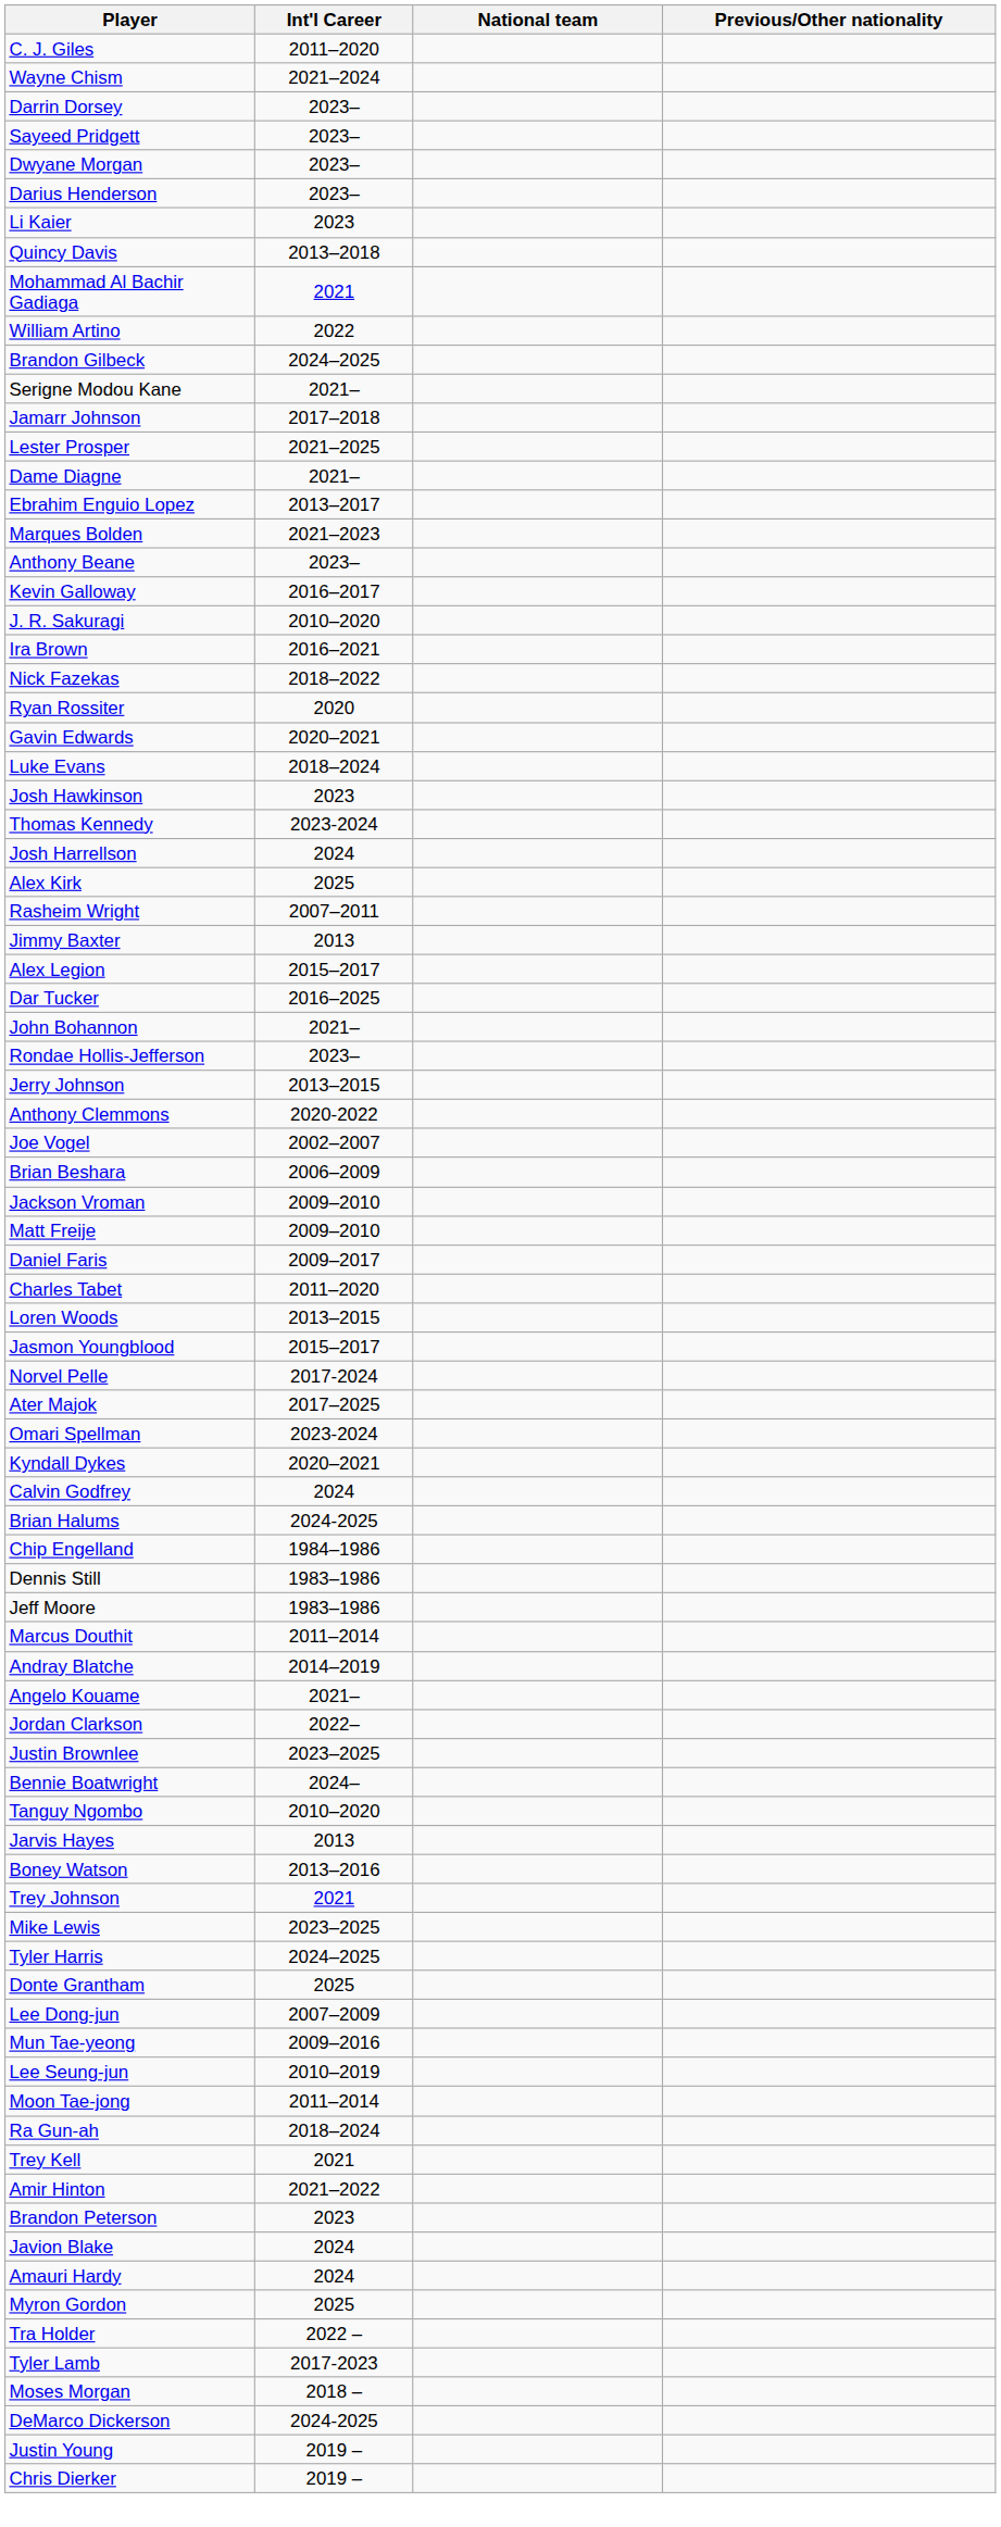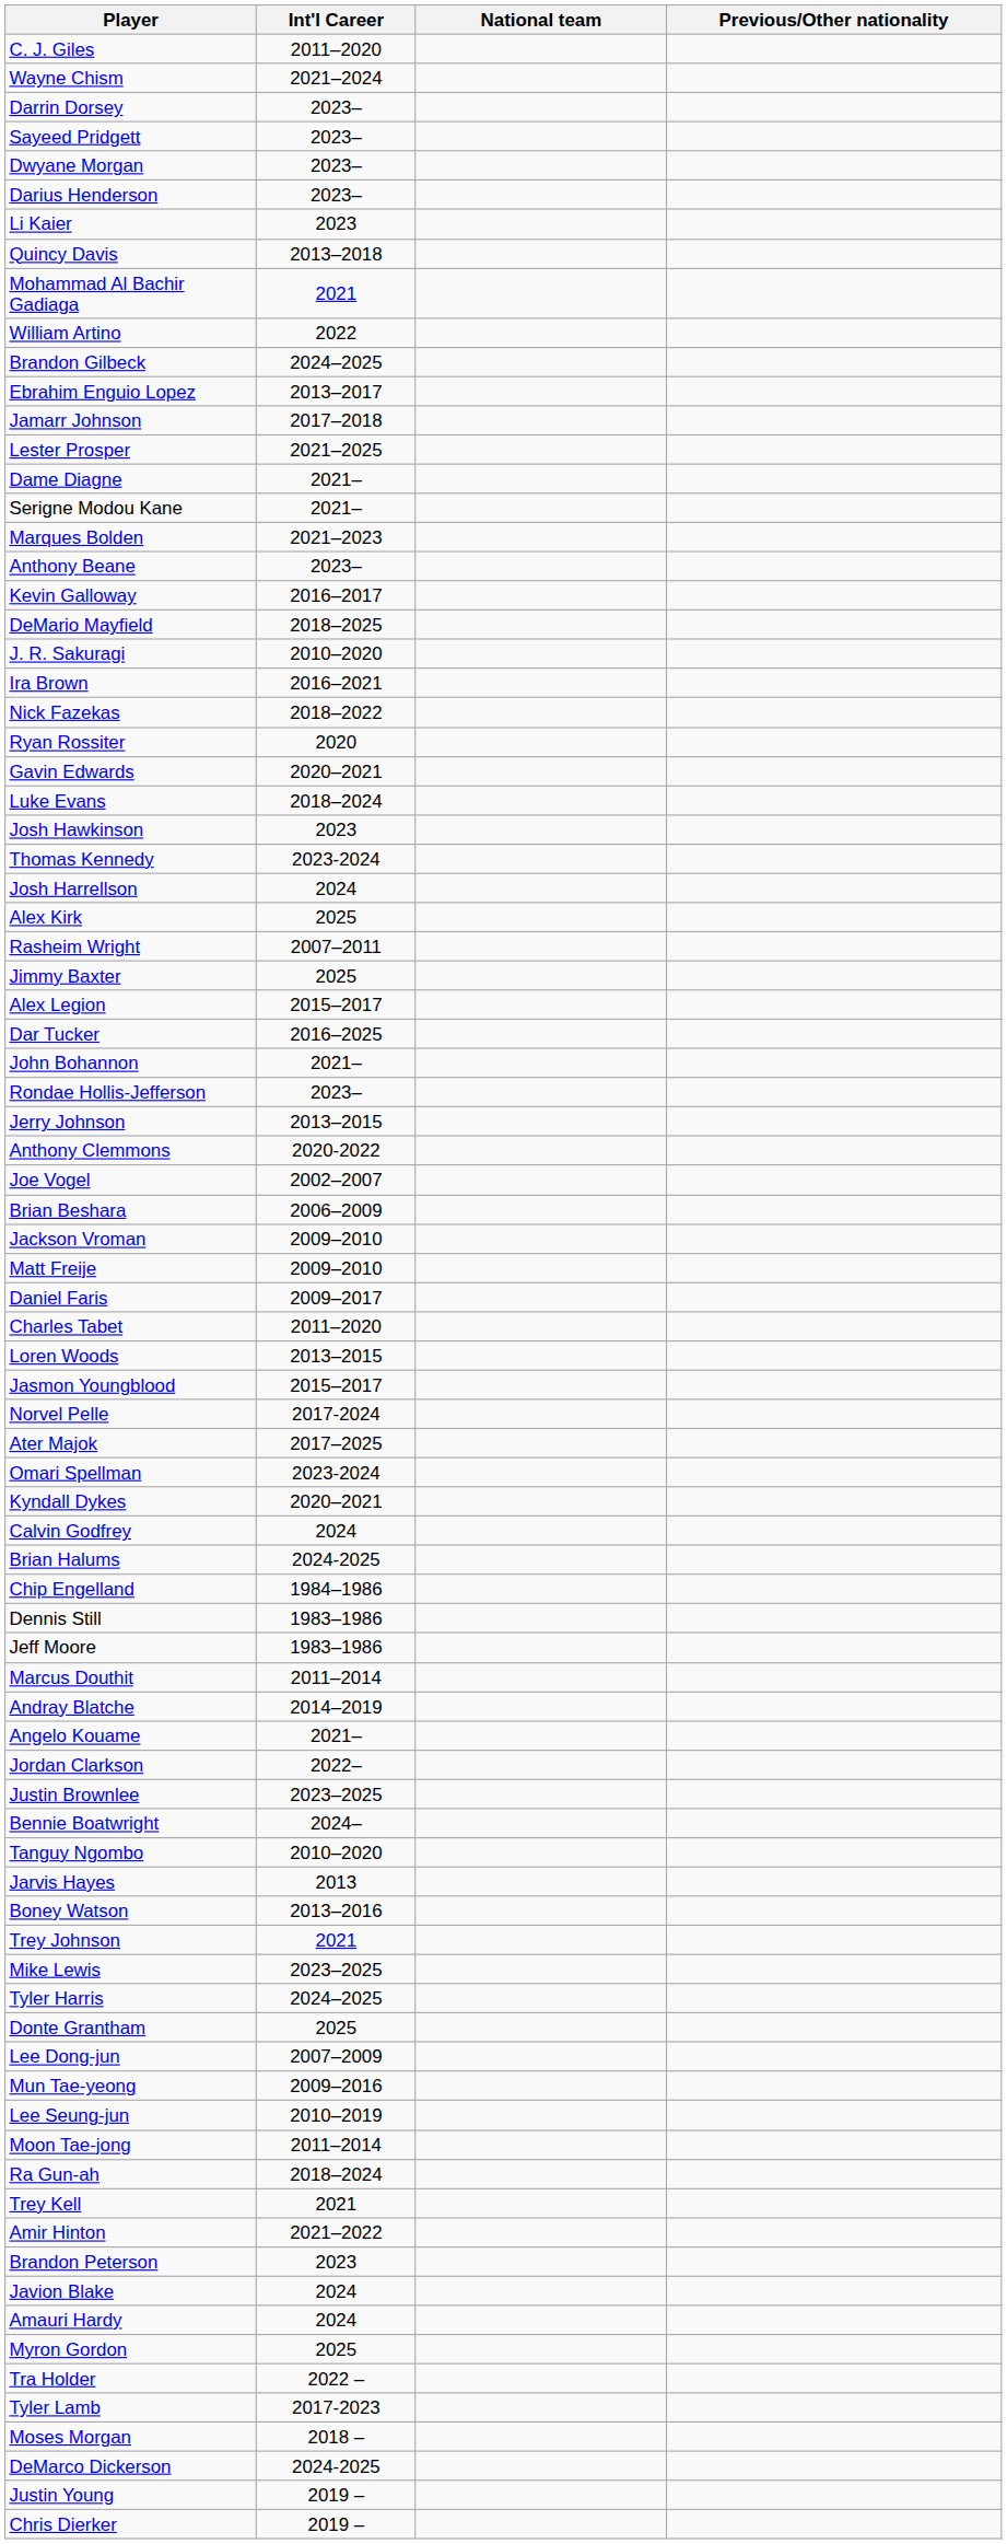 <table class="wikitable sortable" style="font-size:95%; width: 65%">
 <tr>
 <th scope="col" width="10px">Player</th>
 <th scope="col" width="5px">Int'l Career</th>
 <th scope="col" width="80px">National team</th>
 <th scope="col" width="10px">Previous/Other nationality</th>
 </tr>
 <tr>
 <td><a href='#'>C. J. Giles</a></td>
 <td align="center">2011–2020</td>
 <td></td>
 <td></td>
 </tr>
 <tr>
 <td><a href='#'>Wayne Chism</a></td>
 <td align="center">2021–2024</td>
 <td></td>
 <td></td>
 </tr>
 <tr>
 <td><a href='#'>Darrin Dorsey</a></td>
 <td align="center">2023–</td>
 <td></td>
 <td></td>
 </tr>
 <tr>
 <td><a href='#'>Sayeed Pridgett</a></td>
 <td align="center">2023–</td>
 <td></td>
 <td></td>
 </tr>
 <tr>
 <td><a href='#'>Dwyane Morgan</a></td>
 <td align="center">2023–</td>
 <td></td>
 <td></td>
 </tr>
 <tr>
 <td><a href='#'>Darius Henderson</a></td>
 <td align="center">2023–</td>
 <td></td>
 <td></td>
 </tr>
 <tr>
 <td><a href='#'>Li Kaier</a></td>
 <td align="center">2023</td>
 <td></td>
 <td></td>
 </tr>
 <tr>
 <td><a href='#'>Quincy Davis</a></td>
 <td align="center">2013–2018</td>
 <td></td>
 <td></td>
 </tr>
 <tr>
 <td><a href='#'>Mohammad Al Bachir Gadiaga</a></td>
 <td align="center"><a href='#'>2021</a></td>
 <td></td>
 <td></td>
 </tr>
 <tr>
 <td><a href='#'>William Artino</a></td>
 <td align="center">2022</td>
 <td></td>
 <td></td>
 </tr>
 <tr>
 <td><a href='#'>Brandon Gilbeck</a></td>
 <td align="center">2024–2025</td>
 <td></td>
 <td></td>
 </tr>
 <tr>
-<td>Serigne Modou Kane</td>
-<td align="center">2021–</td>
+<td><a href='#'>Ebrahim Enguio Lopez</a></td>
+<td align="center">2013–2017</td>
 <td></td>
 <td></td>
 </tr>
 <tr>
 <td><a href='#'>Jamarr Johnson</a></td>
 <td align="center">2017–2018</td>
 <td></td>
 <td></td>
 </tr>
 <tr>
 <td><a href='#'>Lester Prosper</a></td>
 <td align="center">2021–2025</td>
 <td></td>
 <td></td>
 </tr>
 <tr>
 <td><a href='#'>Dame Diagne</a></td>
 <td align="center">2021–</td>
 <td></td>
 <td></td>
 </tr>
 <tr>
-<td><a href='#'>Ebrahim Enguio Lopez</a></td>
-<td align="center">2013–2017</td>
+<td>Serigne Modou Kane</td>
+<td align="center">2021–</td>
 <td></td>
 <td></td>
 </tr>
 <tr>
 <td><a href='#'>Marques Bolden</a></td>
 <td align="center">2021–2023</td>
 <td></td>
 <td></td>
 </tr>
 <tr>
 <td><a href='#'>Anthony Beane</a></td>
 <td align="center">2023–</td>
 <td></td>
 <td></td>
 </tr>
 <tr>
 <td><a href='#'>Kevin Galloway</a></td>
 <td align="center">2016–2017</td>
+<td></td>
+<td></td>
+</tr>
+<tr>
+<td><a href='#'>DeMario Mayfield</a></td>
+<td align="center">2018–2025</td>
 <td></td>
 <td></td>
 </tr>
 <tr>
 <td><a href='#'>J. R. Sakuragi</a></td>
 <td align="center">2010–2020</td>
 <td></td>
 <td></td>
 </tr>
 <tr>
 <td><a href='#'>Ira Brown</a></td>
 <td align="center">2016–2021</td>
 <td></td>
 <td></td>
 </tr>
 <tr>
 <td><a href='#'>Nick Fazekas</a></td>
 <td align="center">2018–2022</td>
 <td></td>
 <td></td>
 </tr>
 <tr>
 <td><a href='#'>Ryan Rossiter</a></td>
 <td align="center">2020</td>
 <td></td>
 <td></td>
 </tr>
 <tr>
 <td><a href='#'>Gavin Edwards</a></td>
 <td align="center">2020–2021</td>
 <td></td>
 <td></td>
 </tr>
 <tr>
 <td><a href='#'>Luke Evans</a></td>
 <td align="center">2018–2024</td>
 <td></td>
 <td></td>
 </tr>
 <tr>
 <td><a href='#'>Josh Hawkinson</a></td>
 <td align="center">2023</td>
 <td></td>
 <td></td>
 </tr>
 <tr>
 <td><a href='#'>Thomas Kennedy</a></td>
 <td align="center">2023-2024</td>
 <td></td>
 <td></td>
 </tr>
 <tr>
 <td><a href='#'>Josh Harrellson</a></td>
 <td align="center">2024</td>
 <td></td>
 <td></td>
 </tr>
 <tr>
 <td><a href='#'>Alex Kirk</a></td>
 <td align="center">2025</td>
 <td></td>
 <td></td>
 </tr>
 <tr>
 <td><a href='#'>Rasheim Wright</a></td>
 <td align="center">2007–2011</td>
 <td></td>
 <td></td>
 </tr>
 <tr>
 <td><a href='#'>Jimmy Baxter</a></td>
-<td align="center">2013</td>
+<td align="center">2025</td>
 <td></td>
 <td></td>
 </tr>
 <tr>
 <td><a href='#'>Alex Legion</a></td>
 <td align="center">2015–2017</td>
 <td></td>
 <td></td>
 </tr>
 <tr>
 <td><a href='#'>Dar Tucker</a></td>
 <td align="center">2016–2025</td>
 <td></td>
 <td></td>
 </tr>
 <tr>
 <td><a href='#'>John Bohannon</a></td>
 <td align="center">2021–</td>
 <td></td>
 <td></td>
 </tr>
 <tr>
 <td><a href='#'>Rondae Hollis-Jefferson</a></td>
 <td align="center">2023–</td>
 <td></td>
 <td></td>
 </tr>
 <tr>
 <td><a href='#'>Jerry Johnson</a></td>
 <td align="center">2013–2015</td>
 <td></td>
 <td></td>
 </tr>
 <tr>
 <td><a href='#'>Anthony Clemmons</a></td>
 <td align="center">2020-2022</td>
 <td></td>
 <td></td>
 </tr>
 <tr>
 <td><a href='#'>Joe Vogel</a></td>
 <td align="center">2002–2007</td>
 <td></td>
 <td></td>
 </tr>
 <tr>
 <td><a href='#'>Brian Beshara</a></td>
 <td align="center">2006–2009</td>
 <td></td>
 <td></td>
 </tr>
 <tr>
 <td><a href='#'>Jackson Vroman</a></td>
 <td align="center">2009–2010</td>
 <td></td>
 <td></td>
 </tr>
 <tr>
 <td><a href='#'>Matt Freije</a></td>
 <td align="center">2009–2010</td>
 <td></td>
 <td></td>
 </tr>
 <tr>
 <td><a href='#'>Daniel Faris</a></td>
 <td align="center">2009–2017</td>
 <td></td>
 <td></td>
 </tr>
 <tr>
 <td><a href='#'>Charles Tabet</a></td>
 <td align="center">2011–2020</td>
 <td></td>
 <td></td>
 </tr>
 <tr>
 <td><a href='#'>Loren Woods</a></td>
 <td align="center">2013–2015</td>
 <td></td>
 <td></td>
 </tr>
 <tr>
 <td><a href='#'>Jasmon Youngblood</a></td>
 <td align="center">2015–2017</td>
 <td></td>
 <td></td>
 </tr>
 <tr>
 <td><a href='#'>Norvel Pelle</a></td>
 <td align="center">2017-2024</td>
 <td></td>
 <td></td>
 </tr>
 <tr>
 <td><a href='#'>Ater Majok</a></td>
 <td align="center">2017–2025</td>
 <td></td>
 <td></td>
 </tr>
 <tr>
 <td><a href='#'>Omari Spellman</a></td>
 <td align="center">2023-2024</td>
 <td></td>
 <td></td>
 </tr>
 <tr>
 <td><a href='#'>Kyndall Dykes</a></td>
 <td align="center">2020–2021</td>
 <td></td>
 <td></td>
 </tr>
 <tr>
 <td><a href='#'>Calvin Godfrey</a></td>
 <td align="center">2024</td>
 <td></td>
 <td></td>
 </tr>
 <tr>
 <td><a href='#'>Brian Halums</a></td>
 <td align="center">2024-2025</td>
 <td></td>
 <td></td>
 </tr>
 <tr>
 <td><a href='#'>Chip Engelland</a></td>
 <td align="center">1984–1986</td>
 <td></td>
 <td></td>
 </tr>
 <tr>
 <td>Dennis Still</td>
 <td align="center">1983–1986</td>
 <td></td>
 <td></td>
 </tr>
 <tr>
 <td>Jeff Moore</td>
 <td align="center">1983–1986</td>
 <td></td>
 <td></td>
 </tr>
 <tr>
 <td><a href='#'>Marcus Douthit</a></td>
 <td align="center">2011–2014</td>
 <td></td>
 <td></td>
 </tr>
 <tr>
 <td><a href='#'>Andray Blatche</a></td>
 <td align="center">2014–2019</td>
 <td></td>
 <td></td>
 </tr>
 <tr>
 <td><a href='#'>Angelo Kouame</a></td>
 <td align="center">2021–</td>
 <td></td>
 <td></td>
 </tr>
 <tr>
 <td><a href='#'>Jordan Clarkson</a></td>
 <td align="center">2022–</td>
 <td></td>
 <td></td>
 </tr>
 <tr>
 <td><a href='#'>Justin Brownlee</a></td>
 <td align="center">2023–2025</td>
 <td></td>
 <td></td>
 </tr>
 <tr>
 <td><a href='#'>Bennie Boatwright</a></td>
 <td align="center">2024–</td>
 <td></td>
 <td></td>
 </tr>
 <tr>
 <td><a href='#'>Tanguy Ngombo</a></td>
 <td align="center">2010–2020</td>
 <td></td>
 <td></td>
 </tr>
 <tr>
 <td><a href='#'>Jarvis Hayes</a></td>
 <td align="center">2013</td>
 <td></td>
 <td></td>
 </tr>
 <tr>
 <td><a href='#'>Boney Watson</a></td>
 <td align="center">2013–2016</td>
 <td></td>
 <td></td>
 </tr>
 <tr>
 <td><a href='#'>Trey Johnson</a></td>
 <td align="center"><a href='#'>2021</a></td>
 <td></td>
 <td></td>
 </tr>
 <tr>
 <td><a href='#'>Mike Lewis</a></td>
 <td align="center">2023–2025</td>
 <td></td>
 <td></td>
 </tr>
 <tr>
 <td><a href='#'>Tyler Harris</a></td>
 <td align="center">2024–2025</td>
 <td></td>
 <td></td>
 </tr>
 <tr>
 <td><a href='#'>Donte Grantham</a></td>
 <td align="center">2025</td>
 <td></td>
 <td></td>
 </tr>
 <tr>
 <td><a href='#'>Lee Dong-jun</a></td>
 <td align="center">2007–2009</td>
 <td></td>
 <td></td>
 </tr>
 <tr>
 <td><a href='#'>Mun Tae-yeong</a></td>
 <td align="center">2009–2016</td>
 <td></td>
 <td></td>
 </tr>
 <tr>
 <td><a href='#'>Lee Seung-jun</a></td>
 <td align="center">2010–2019</td>
 <td></td>
 <td></td>
 </tr>
 <tr>
 <td><a href='#'>Moon Tae-jong</a></td>
 <td align="center">2011–2014</td>
 <td></td>
 <td></td>
 </tr>
 <tr>
 <td><a href='#'>Ra Gun-ah</a></td>
 <td align="center">2018–2024</td>
 <td></td>
 <td></td>
 </tr>
 <tr>
 <td><a href='#'>Trey Kell</a></td>
 <td align="center">2021</td>
 <td></td>
 <td></td>
 </tr>
 <tr>
 <td><a href='#'>Amir Hinton</a></td>
 <td align="center">2021–2022</td>
 <td></td>
 <td></td>
 </tr>
 <tr>
 <td><a href='#'>Brandon Peterson</a></td>
 <td align="center">2023</td>
 <td></td>
 <td></td>
 </tr>
 <tr>
 <td><a href='#'>Javion Blake</a></td>
 <td align="center">2024</td>
 <td></td>
 <td></td>
 </tr>
 <tr>
 <td><a href='#'>Amauri Hardy</a></td>
 <td align="center">2024</td>
 <td></td>
 <td></td>
 </tr>
 <tr>
 <td><a href='#'>Myron Gordon</a></td>
 <td align="center">2025</td>
 <td></td>
 <td></td>
 </tr>
 <tr>
 <td><a href='#'>Tra Holder</a></td>
 <td align="center">2022 –</td>
 <td></td>
 <td></td>
 </tr>
 <tr>
 <td><a href='#'>Tyler Lamb</a></td>
 <td align="center">2017-2023</td>
 <td></td>
 <td></td>
 </tr>
 <tr>
 <td><a href='#'>Moses Morgan</a></td>
 <td align="center">2018 –</td>
 <td></td>
 <td></td>
 </tr>
 <tr>
 <td><a href='#'>DeMarco Dickerson</a></td>
 <td align="center">2024-2025</td>
 <td></td>
 <td></td>
 </tr>
 <tr>
 <td><a href='#'>Justin Young</a></td>
 <td align="center">2019 –</td>
 <td></td>
 <td></td>
 </tr>
 <tr>
 <td><a href='#'>Chris Dierker</a></td>
 <td align="center">2019 –</td>
 <td></td>
 <td></td>
 </tr>
 </table>
